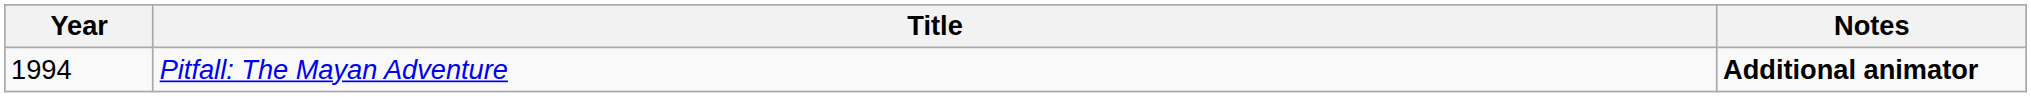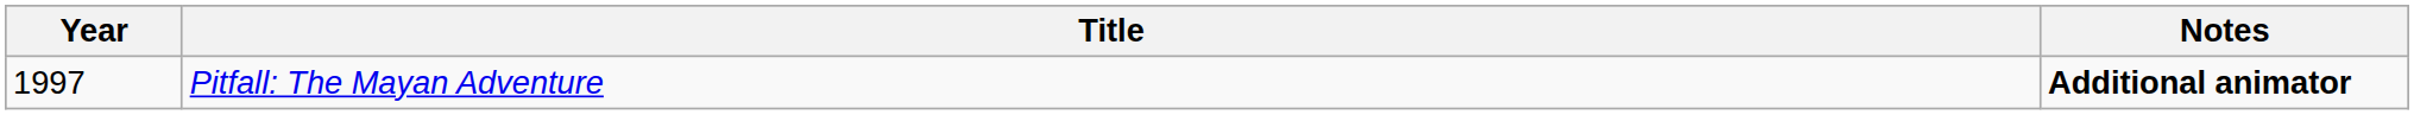 <table class="wikitable" width="60%">
 <tr>
 <th width="80px">Year</th>
 <th>Title</th>
 <th width="175px">Notes</th>
 </tr>
 <tr>
-<td>1994</td>
+<td>1997</td>
 <td><em><a href='#'>Pitfall: The Mayan Adventure</a></em></td>
 <td><strong>Additional animator</strong></td>
 </tr>
 </table>
